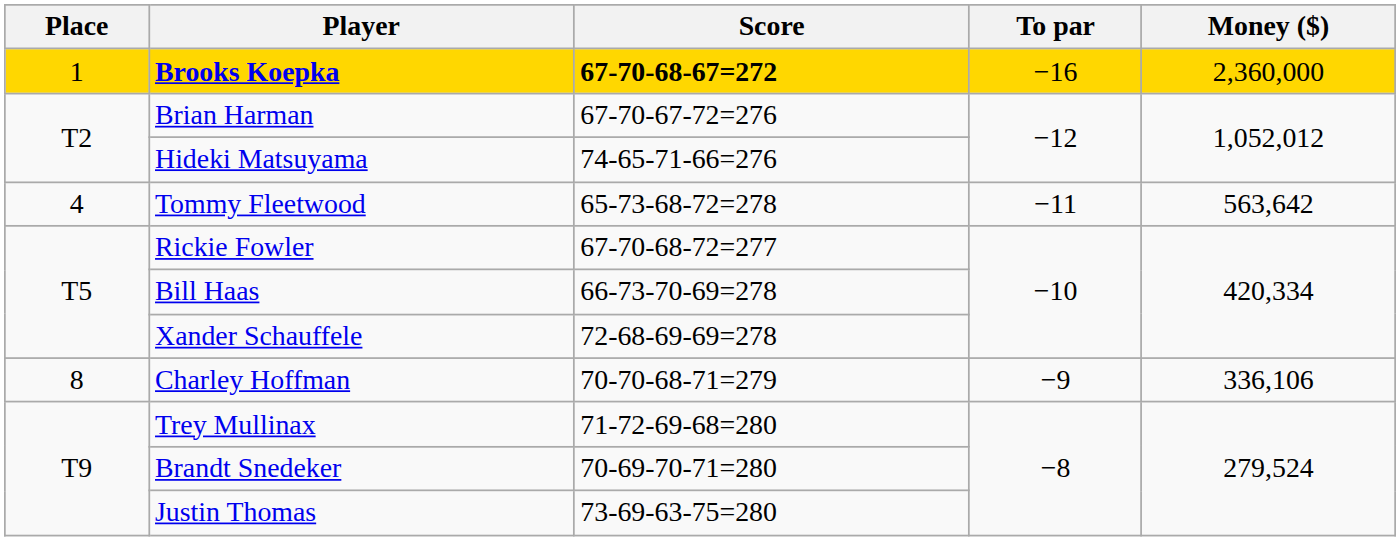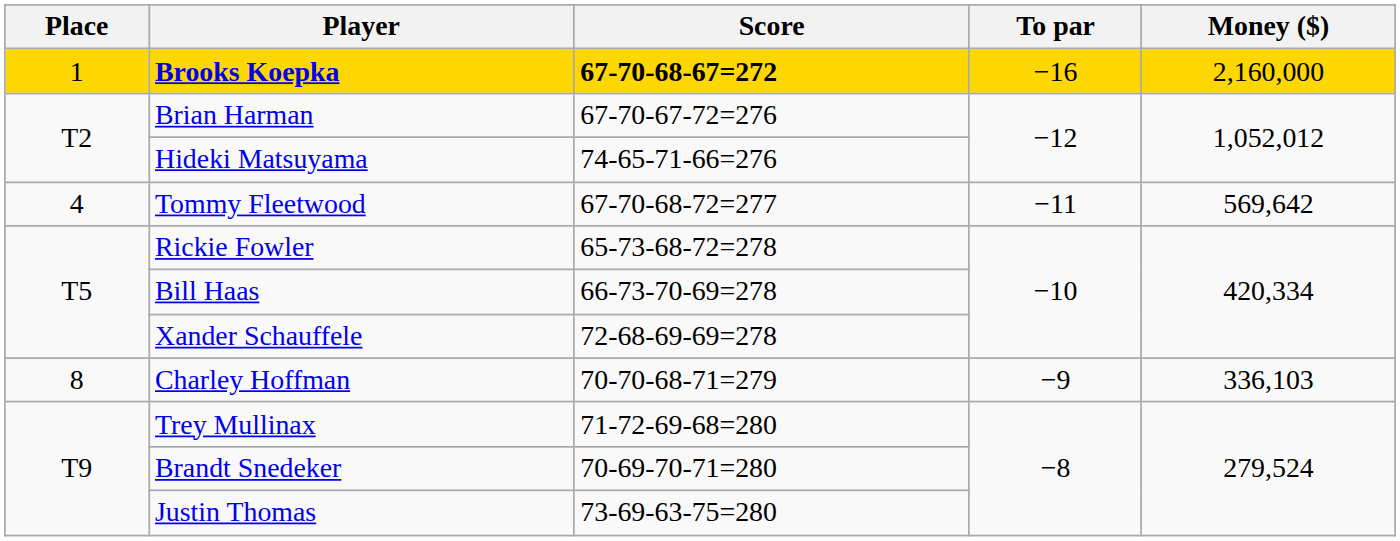 <table class="wikitable" style="width:50em;margin-bottom:0;">
 <tr>
 <th>Place</th>
 <th>Player</th>
 <th>Score</th>
 <th>To par</th>
 <th>Money ($)</th>
 </tr>
 <tr style="background:gold">
 <td align=center>1</td>
 <td> <strong><a href='#'>Brooks Koepka</a></strong></td>
 <td><strong>67-70-68-67=272</strong></td>
 <td align=center>−16</td>
-<td align=center>2,360,000</td>
+<td align=center>2,160,000</td>
 </tr>
 <tr>
 <td rowspan=2 align=center>T2</td>
 <td> <a href='#'>Brian Harman</a></td>
 <td>67-70-67-72=276</td>
 <td rowspan=2 align=center>−12</td>
 <td rowspan=2 align=center>1,052,012</td>
 </tr>
 <tr>
 <td> <a href='#'>Hideki Matsuyama</a></td>
 <td>74-65-71-66=276</td>
 </tr>
 <tr>
 <td align=center>4</td>
 <td> <a href='#'>Tommy Fleetwood</a></td>
-<td>65-73-68-72=278</td>
+<td>67-70-68-72=277</td>
 <td align=center>−11</td>
-<td align=center>563,642</td>
+<td align=center>569,642</td>
 </tr>
 <tr>
 <td rowspan=3 align=center>T5</td>
 <td> <a href='#'>Rickie Fowler</a></td>
-<td>67-70-68-72=277</td>
+<td>65-73-68-72=278</td>
 <td rowspan=3 align=center>−10</td>
 <td rowspan=3 align=center>420,334</td>
 </tr>
 <tr>
 <td> <a href='#'>Bill Haas</a></td>
 <td>66-73-70-69=278</td>
 </tr>
 <tr>
 <td> <a href='#'>Xander Schauffele</a></td>
 <td>72-68-69-69=278</td>
 </tr>
 <tr>
 <td align=center>8</td>
 <td> <a href='#'>Charley Hoffman</a></td>
 <td>70-70-68-71=279</td>
 <td align=center>−9</td>
-<td align=center>336,106</td>
+<td align=center>336,103</td>
 </tr>
 <tr>
 <td rowspan=3 align=center>T9</td>
 <td> <a href='#'>Trey Mullinax</a></td>
 <td>71-72-69-68=280</td>
 <td rowspan=3 align=center>−8</td>
 <td rowspan=3 align=center>279,524</td>
 </tr>
 <tr>
 <td> <a href='#'>Brandt Snedeker</a></td>
 <td>70-69-70-71=280</td>
 </tr>
 <tr>
 <td> <a href='#'>Justin Thomas</a></td>
 <td>73-69-63-75=280</td>
 </tr>
 </table>
